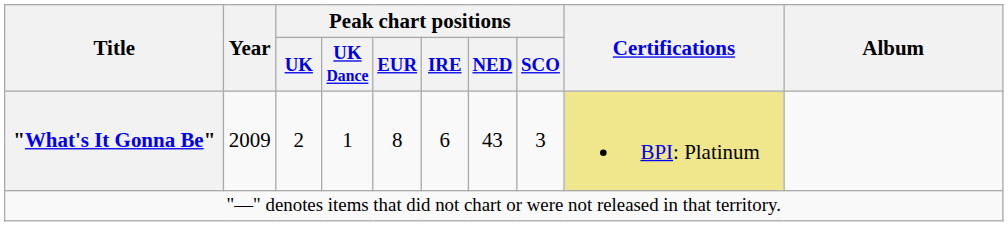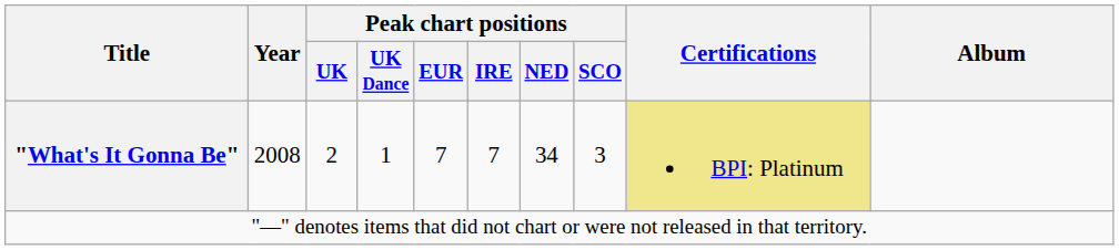 <table class="wikitable plainrowheaders" style="text-align:center;">
 <tr>
 <th rowspan="2" style="width:10em;">Title</th>
 <th rowspan="2" style="width:2em;">Year</th>
 <th colspan="6">Peak chart positions</th>
 <th rowspan="2" style="width:10em;"><a href='#'>Certifications</a></th>
 <th rowspan="2" style="width:10em;">Album</th>
 </tr>
 <tr>
 <th style="width:2em;font-size:90%;"><a href='#'>UK</a><br></th>
 <th style="width:2em;font-size:90%;"><a href='#'>UK<br><small>Dance</small></a><br></th>
 <th style="width:2em;font-size:90%;"><a href='#'>EUR</a><br></th>
 <th style="width:2em;font-size:90%;"><a href='#'>IRE</a><br></th>
 <th style="width:2em;font-size:90%;"><a href='#'>NED</a><br></th>
 <th style="width:2em;font-size:90%;"><a href='#'>SCO</a><br></th>
 </tr>
 <tr>
 <th scope="row">"<a href='#'>What's It Gonna Be</a>"<br></th>
-<td>2009</td>
+<td>2008</td>
 <td>2</td>
 <td>1</td>
-<td>8</td>
-<td>6</td>
-<td>43</td>
+<td>7</td>
+<td>7</td>
+<td>34</td>
 <td>3</td>
 <td style="background: khaki;"><br><ul><li><a href='#'>BPI</a>: Platinum</li></ul></td>
 <td></td>
 </tr>
 <tr>
 <td colspan="15" style="font-size:90%">"—" denotes items that did not chart or were not released in that territory.</td>
 </tr>
 </table>
